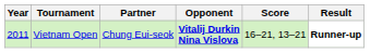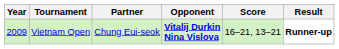 <table class="sortable wikitable" style="font-size: 90%;">
 <tr>
 <th>Year</th>
 <th>Tournament</th>
 <th>Partner</th>
 <th>Opponent</th>
 <th>Score</th>
 <th>Result</th>
 </tr>
 <tr style="background:#D4F1C5">
-<td align="center"><a href='#'>2011</a></td>
+<td align="center"><a href='#'>2009</a></td>
 <td align="left"><a href='#'>Vietnam Open</a></td>
 <td align="left"> <a href='#'>Chung Eui-seok</a></td>
 <td align="left"><strong> <a href='#'>Vitalij Durkin</a> <br>  <a href='#'>Nina Vislova</a></strong></td>
 <td align="left">16–21, 13–21</td>
 <td style="text-align:left; background:white"> <strong>Runner-up</strong></td>
 </tr>
 </table>
